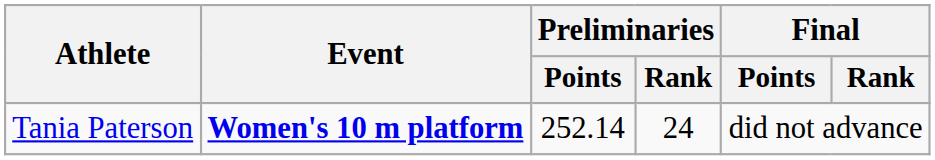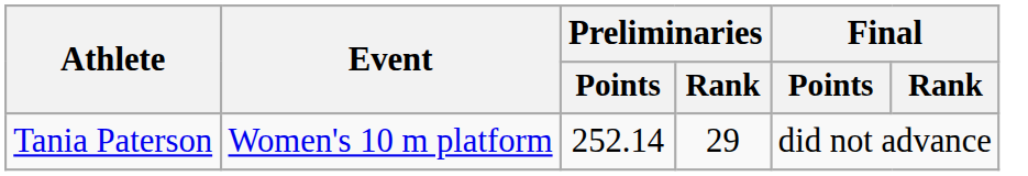 <table class="wikitable" style="font-size:90%;">
 <tr>
 <th rowspan=2>Athlete</th>
 <th rowspan=2>Event</th>
 <th colspan=2>Preliminaries</th>
 <th colspan=2>Final</th>
 </tr>
 <tr style="font-size:95%">
 <th>Points</th>
 <th>Rank</th>
 <th>Points</th>
 <th>Rank</th>
 </tr>
 <tr align=center>
 <td align=left><a href='#'>Tania Paterson</a></td>
-<td align=left><strong><a href='#'>Women's 10 m platform</a></strong></td>
+<td align=left><a href='#'>Women's 10 m platform</a></td>
 <td>252.14</td>
-<td>24</td>
+<td>29</td>
 <td colspan=2>did not advance</td>
 </tr>
 </table>
